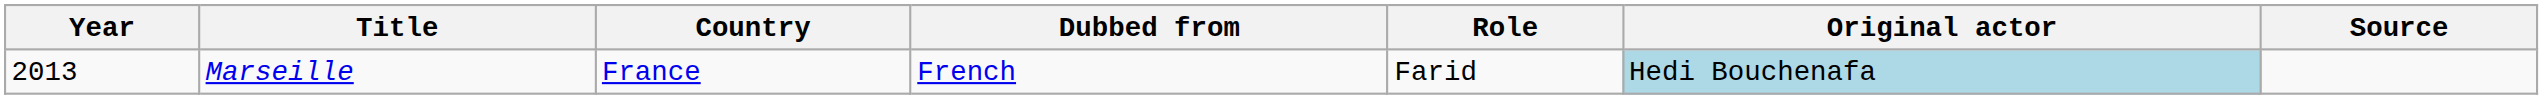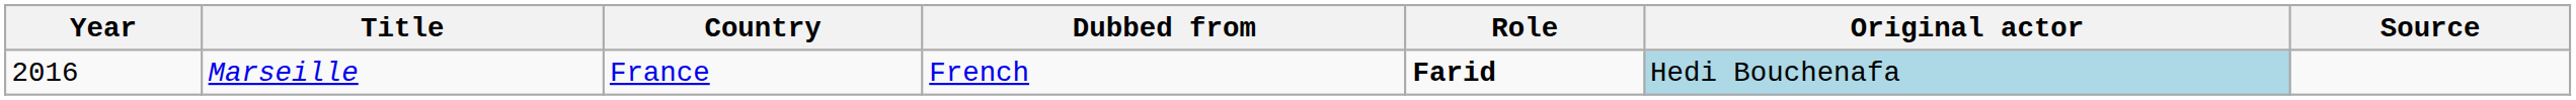 <table class="wikitable sortable plainrowheaders" style="min-width:95%">
 <tr>
 <th>Year </th>
 <th>Title</th>
 <th>Country</th>
 <th>Dubbed from</th>
 <th>Role </th>
 <th class="unsortable">Original actor</th>
 <th class="unsortable">Source</th>
 </tr>
 <tr>
-<td>2013</td>
+<td>2016</td>
 <td><em><a href='#'>Marseille</a></em></td>
 <td><a href='#'>France</a></td>
 <td><a href='#'>French</a></td>
-<td>Farid</td>
+<td><strong>Farid</strong></td>
 <td style="background: lightblue;">Hedi Bouchenafa</td>
 <td></td>
 </tr>
 </table>
